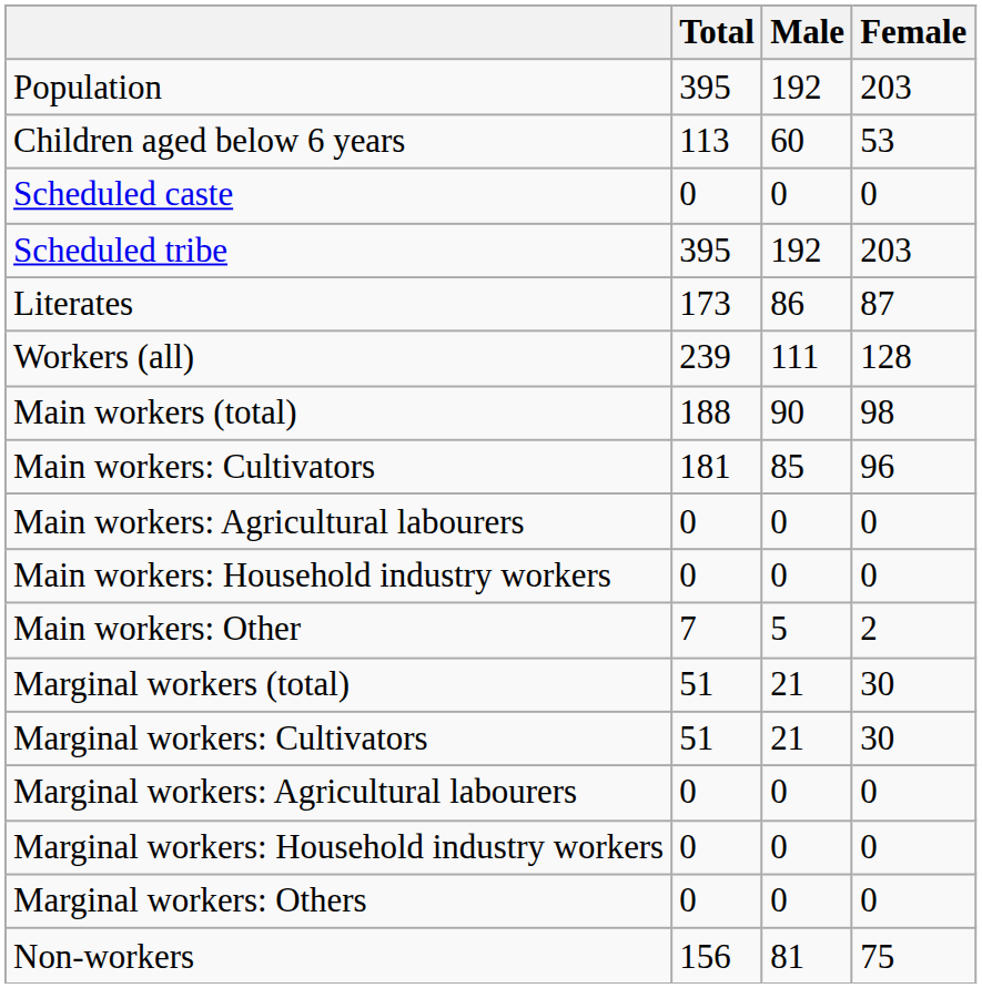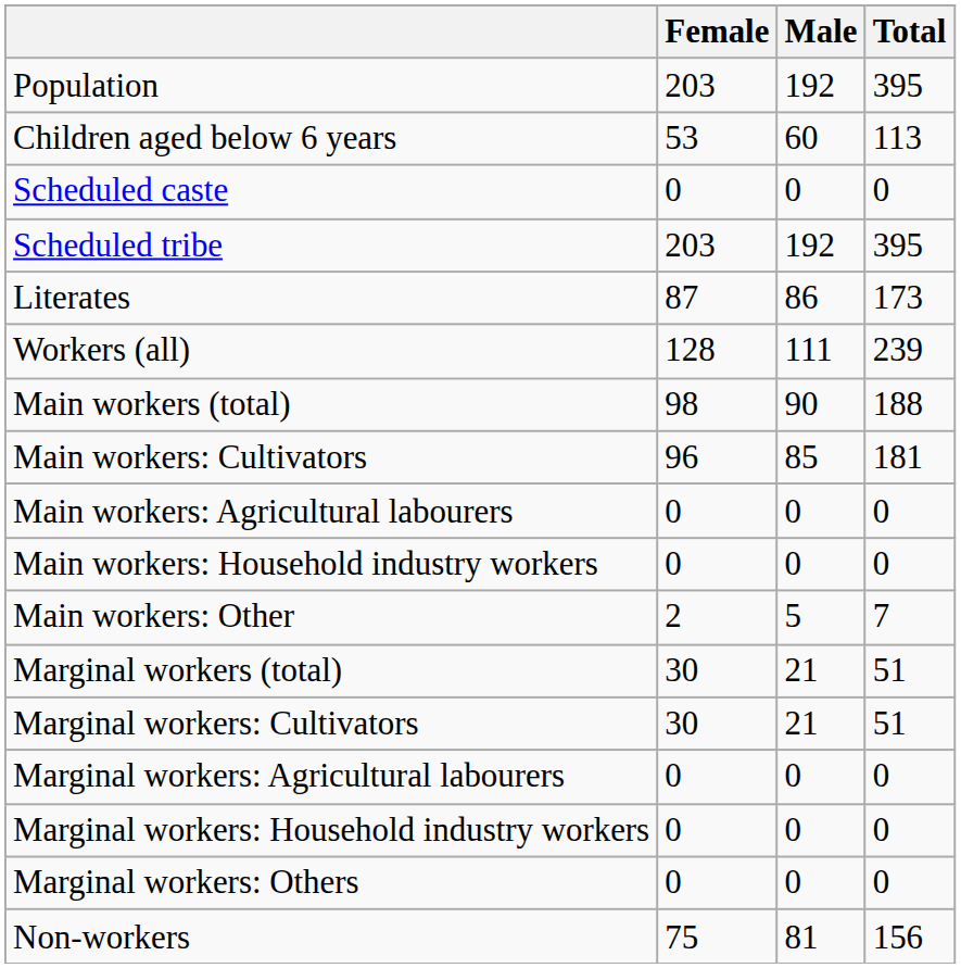 <table class="wikitable sortable">
 <tr>
 <th></th>
+<th>Female</th>
+<th>Male</th>
 <th>Total</th>
-<th>Male</th>
-<th>Female</th>
 </tr>
 <tr>
 <td>Population</td>
+<td>203</td>
+<td>192</td>
 <td>395</td>
-<td>192</td>
-<td>203</td>
 </tr>
 <tr>
 <td>Children aged below 6 years</td>
+<td>53</td>
+<td>60</td>
 <td>113</td>
-<td>60</td>
-<td>53</td>
 </tr>
 <tr>
 <td><a href='#'>Scheduled caste</a></td>
 <td>0</td>
 <td>0</td>
 <td>0</td>
 </tr>
 <tr>
 <td><a href='#'>Scheduled tribe</a></td>
+<td>203</td>
+<td>192</td>
 <td>395</td>
-<td>192</td>
-<td>203</td>
 </tr>
 <tr>
 <td>Literates</td>
+<td>87</td>
+<td>86</td>
 <td>173</td>
-<td>86</td>
-<td>87</td>
 </tr>
 <tr>
 <td>Workers (all)</td>
+<td>128</td>
+<td>111</td>
 <td>239</td>
-<td>111</td>
-<td>128</td>
 </tr>
 <tr>
 <td>Main workers (total)</td>
+<td>98</td>
+<td>90</td>
 <td>188</td>
-<td>90</td>
-<td>98</td>
 </tr>
 <tr>
 <td>Main workers: Cultivators</td>
+<td>96</td>
+<td>85</td>
 <td>181</td>
-<td>85</td>
-<td>96</td>
 </tr>
 <tr>
 <td>Main workers: Agricultural labourers</td>
 <td>0</td>
 <td>0</td>
 <td>0</td>
 </tr>
 <tr>
 <td>Main workers: Household industry workers</td>
 <td>0</td>
 <td>0</td>
 <td>0</td>
 </tr>
 <tr>
 <td>Main workers: Other</td>
+<td>2</td>
+<td>5</td>
 <td>7</td>
-<td>5</td>
-<td>2</td>
 </tr>
 <tr>
 <td>Marginal workers (total)</td>
+<td>30</td>
+<td>21</td>
 <td>51</td>
-<td>21</td>
-<td>30</td>
 </tr>
 <tr>
 <td>Marginal workers: Cultivators</td>
+<td>30</td>
+<td>21</td>
 <td>51</td>
-<td>21</td>
-<td>30</td>
 </tr>
 <tr>
 <td>Marginal workers: Agricultural labourers</td>
 <td>0</td>
 <td>0</td>
 <td>0</td>
 </tr>
 <tr>
 <td>Marginal workers: Household industry workers</td>
 <td>0</td>
 <td>0</td>
 <td>0</td>
 </tr>
 <tr>
 <td>Marginal workers: Others</td>
 <td>0</td>
 <td>0</td>
 <td>0</td>
 </tr>
 <tr>
 <td>Non-workers</td>
+<td>75</td>
+<td>81</td>
 <td>156</td>
-<td>81</td>
-<td>75</td>
 </tr>
 </table>
